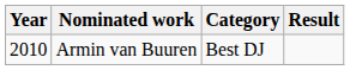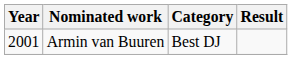 <table class=wikitable>
 <tr>
 <th>Year</th>
 <th>Nominated work</th>
 <th>Category</th>
 <th>Result</th>
 </tr>
 <tr>
-<td>2010</td>
+<td>2001</td>
 <td rowspan="7">Armin van Buuren</td>
 <td>Best DJ</td>
 <td></td>
 </tr>
 <tr>
 </tr>
 </table>
